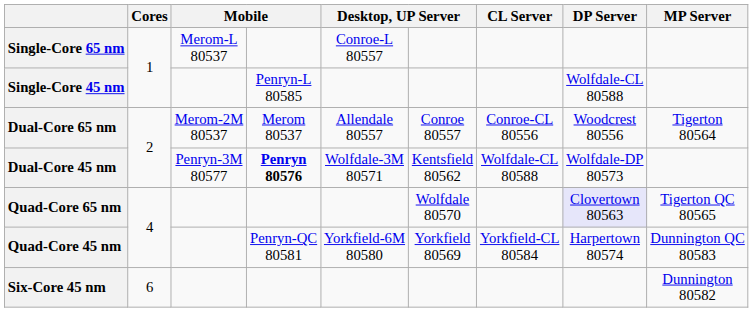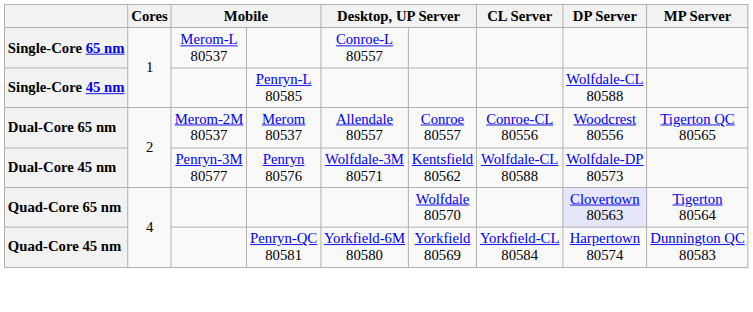 <table class="wikitable" style="font-size: 100%; text-align: center">
 <tr>
 <th></th>
 <th>Cores</th>
 <th colspan="2">Mobile</th>
 <th colspan=2>Desktop, UP Server</th>
 <th>CL Server</th>
 <th>DP Server</th>
 <th>MP Server</th>
 </tr>
 <tr style="text-align:center;">
 <th style="text-align:left;">Single-Core <a href='#'>65 nm</a></th>
 <td rowspan="2">1</td>
 <td><a href='#'>Merom-L</a><br>80537</td>
 <td></td>
 <td><a href='#'>Conroe-L</a><br>80557</td>
 <td></td>
 <td></td>
 <td></td>
 <td></td>
 </tr>
 <tr style="text-align:center;">
 <th style="text-align:left;">Single-Core <a href='#'>45 nm</a></th>
 <td></td>
 <td><a href='#'>Penryn-L</a><br>80585</td>
 <td></td>
 <td></td>
 <td></td>
 <td><a href='#'>Wolfdale-CL</a><br>80588</td>
 <td></td>
 </tr>
 <tr style="text-align:center;">
 <th style="text-align:left;">Dual-Core 65 nm</th>
 <td rowspan="2">2</td>
 <td><a href='#'>Merom-2M</a><br>80537</td>
 <td><a href='#'>Merom</a><br>80537</td>
 <td><a href='#'>Allendale</a><br>80557</td>
 <td><a href='#'>Conroe</a><br>80557</td>
 <td><a href='#'>Conroe-CL</a><br>80556</td>
 <td><a href='#'>Woodcrest</a><br>80556</td>
-<td><a href='#'>Tigerton</a><br>80564</td>
+<td><a href='#'>Tigerton QC</a><br>80565</td>
 </tr>
 <tr style="text-align:center;">
 <th style="text-align:left;">Dual-Core 45 nm</th>
 <td><a href='#'>Penryn-3M</a><br>80577</td>
-<td><strong><a href='#'>Penryn</a><br>80576</strong></td>
+<td><a href='#'>Penryn</a><br>80576</td>
 <td><a href='#'>Wolfdale-3M</a><br>80571</td>
 <td><a href='#'>Kentsfield</a><br>80562</td>
 <td><a href='#'>Wolfdale-CL</a><br>80588</td>
 <td><a href='#'>Wolfdale-DP</a><br>80573</td>
 <td></td>
 </tr>
 <tr style="text-align:center;">
 <th style="text-align:left;">Quad-Core 65 nm</th>
 <td rowspan="2">4</td>
 <td></td>
 <td></td>
 <td></td>
 <td><a href='#'>Wolfdale</a><br>80570</td>
 <td></td>
 <td style="background: lavender;"><a href='#'>Clovertown</a><br>80563</td>
-<td><a href='#'>Tigerton QC</a><br>80565</td>
+<td><a href='#'>Tigerton</a><br>80564</td>
 </tr>
 <tr style="text-align:center;">
 <th style="text-align:left;">Quad-Core 45 nm</th>
 <td></td>
 <td><a href='#'>Penryn-QC</a><br>80581</td>
 <td><a href='#'>Yorkfield-6M</a><br>80580</td>
 <td><a href='#'>Yorkfield</a><br>80569</td>
 <td><a href='#'>Yorkfield-CL</a><br>80584</td>
 <td><a href='#'>Harpertown</a><br>80574</td>
 <td><a href='#'>Dunnington QC</a><br>80583</td>
 </tr>
-<tr style="text-align:center;">
-<th style="text-align:left;">Six-Core 45 nm</th>
-<td>6</td>
-<td></td>
-<td></td>
-<td></td>
-<td></td>
-<td></td>
-<td></td>
-<td><a href='#'>Dunnington</a><br>80582</td>
-</tr>
 </table>
